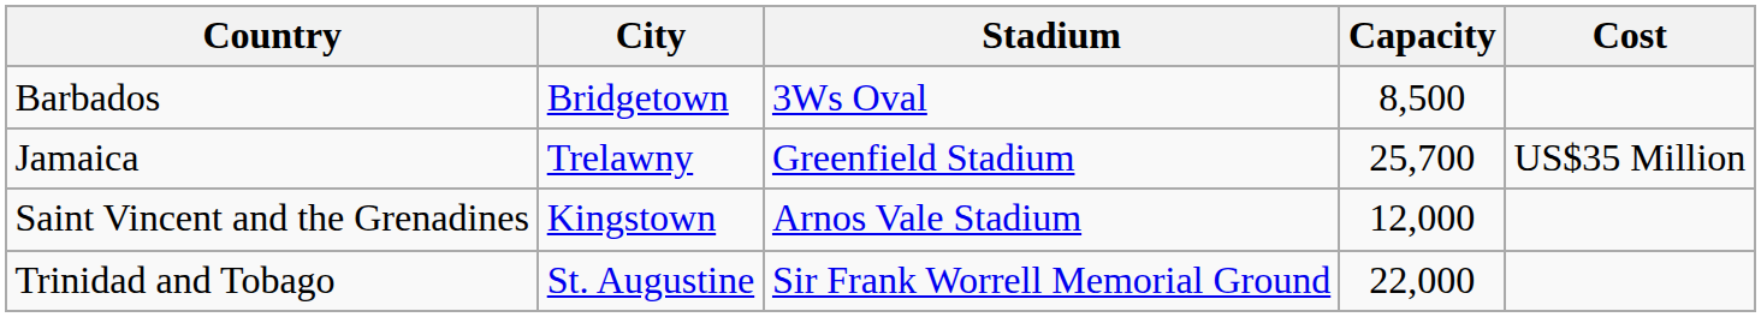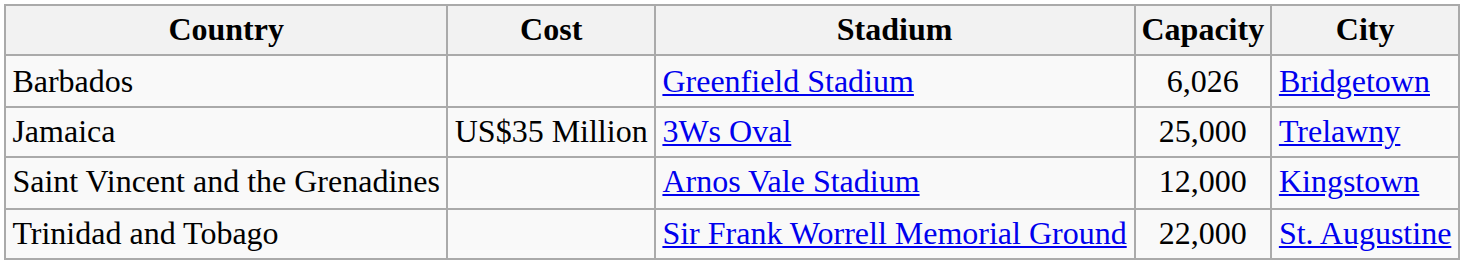 <table class="wikitable" border="1">
 <tr>
 <th>Country</th>
-<th>City</th>
+<th>Cost</th>
 <th>Stadium</th>
 <th>Capacity</th>
-<th>Cost</th>
+<th>City</th>
 </tr>
 <tr>
 <td>Barbados</td>
+<td></td>
+<td><a href='#'>Greenfield Stadium</a></td>
+<td style="text-align: center;">6,026</td>
 <td><a href='#'>Bridgetown</a></td>
-<td><a href='#'>3Ws Oval</a></td>
-<td style="text-align: center;">8,500</td>
-<td></td>
 </tr>
 <tr>
 <td>Jamaica</td>
+<td>US$35 Million</td>
+<td><a href='#'>3Ws Oval</a></td>
+<td style="text-align: center;">25,000</td>
 <td><a href='#'>Trelawny</a></td>
-<td><a href='#'>Greenfield Stadium</a></td>
-<td style="text-align: center;">25,700</td>
-<td>US$35 Million</td>
 </tr>
 <tr>
 <td>Saint Vincent and the Grenadines</td>
-<td><a href='#'>Kingstown</a></td>
+<td></td>
 <td><a href='#'>Arnos Vale Stadium</a></td>
 <td style="text-align: center;">12,000</td>
-<td></td>
+<td><a href='#'>Kingstown</a></td>
 </tr>
 <tr>
 <td>Trinidad and Tobago</td>
-<td><a href='#'>St. Augustine</a></td>
+<td></td>
 <td><a href='#'>Sir Frank Worrell Memorial Ground</a></td>
 <td style="text-align: center;">22,000</td>
-<td></td>
+<td><a href='#'>St. Augustine</a></td>
 </tr>
 </table>
